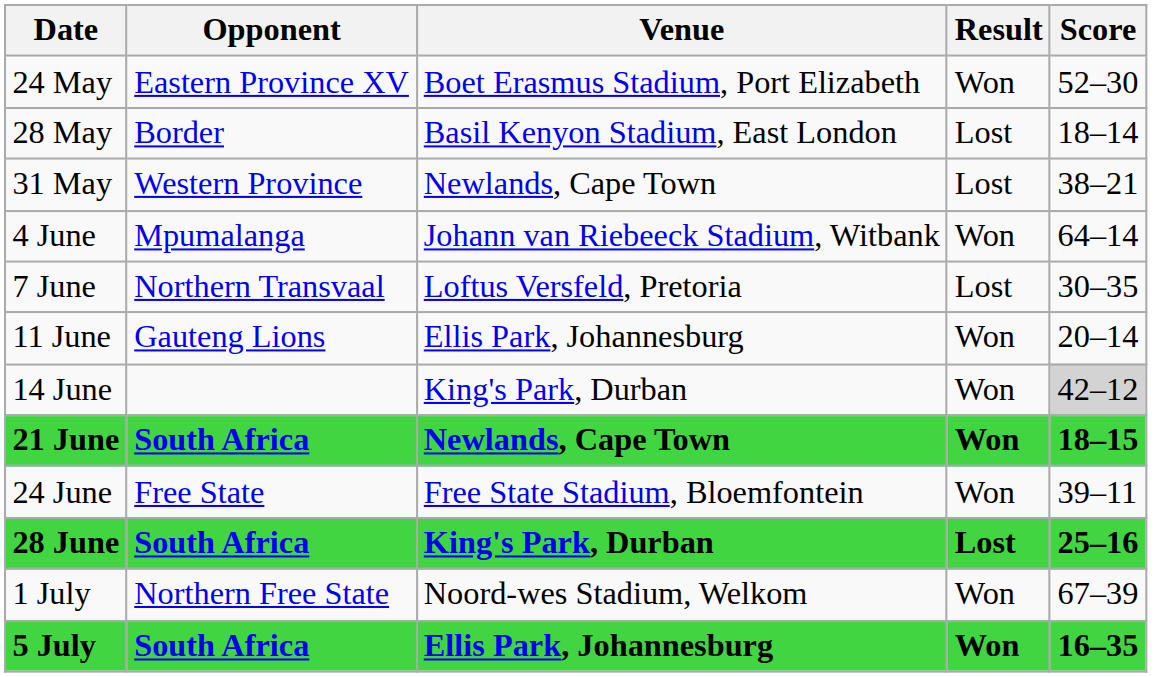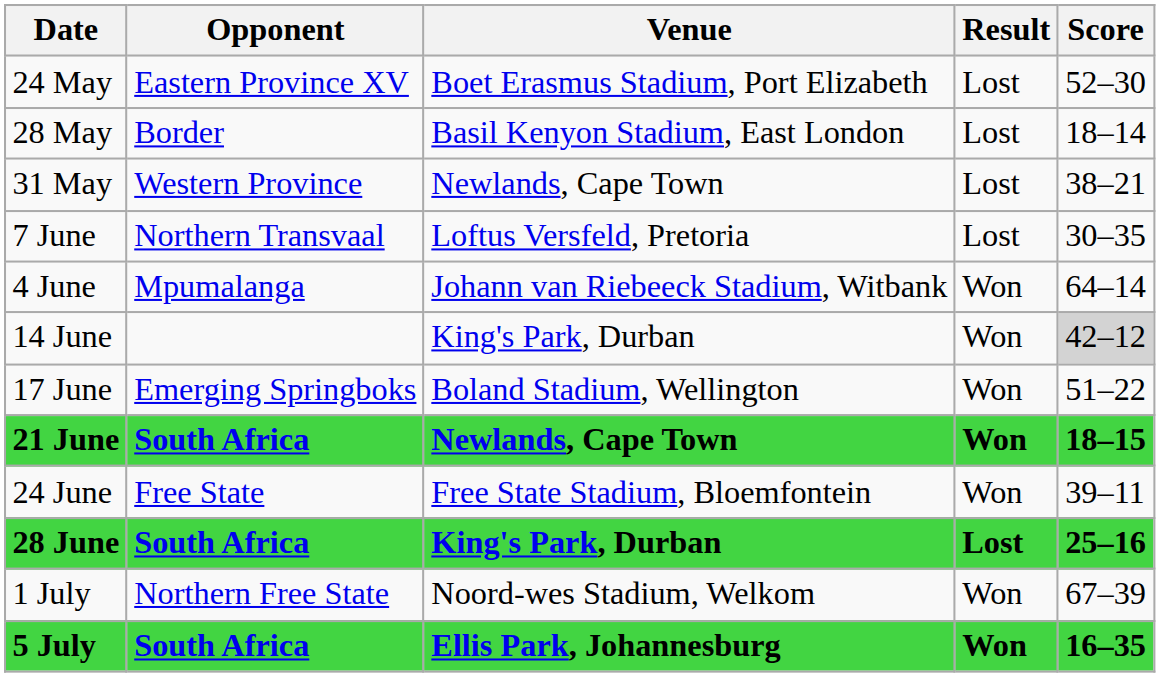 <table class="wikitable">
 <tr>
 <th>Date</th>
 <th>Opponent</th>
 <th>Venue</th>
 <th>Result</th>
 <th>Score</th>
 </tr>
 <tr>
 <td>24 May</td>
 <td><a href='#'>Eastern Province XV</a></td>
 <td><a href='#'>Boet Erasmus Stadium</a>, Port Elizabeth</td>
-<td>Won</td>
+<td>Lost</td>
 <td>52–30</td>
 </tr>
 <tr>
 <td>28 May</td>
 <td><a href='#'>Border</a></td>
 <td><a href='#'>Basil Kenyon Stadium</a>, East London</td>
 <td>Lost</td>
 <td>18–14</td>
 </tr>
 <tr>
 <td>31 May</td>
 <td><a href='#'>Western Province</a></td>
 <td><a href='#'>Newlands</a>, Cape Town</td>
 <td>Lost</td>
 <td>38–21</td>
 </tr>
 <tr>
+<td>7 June</td>
+<td><a href='#'>Northern Transvaal</a></td>
+<td><a href='#'>Loftus Versfeld</a>, Pretoria</td>
+<td>Lost</td>
+<td>30–35</td>
+</tr>
+<tr>
 <td>4 June</td>
 <td><a href='#'>Mpumalanga</a></td>
 <td><a href='#'>Johann van Riebeeck Stadium</a>, Witbank</td>
 <td>Won</td>
 <td>64–14</td>
 </tr>
 <tr>
-<td>7 June</td>
-<td><a href='#'>Northern Transvaal</a></td>
-<td><a href='#'>Loftus Versfeld</a>, Pretoria</td>
-<td>Lost</td>
-<td>30–35</td>
-</tr>
-<tr>
-<td>11 June</td>
-<td><a href='#'>Gauteng Lions</a></td>
-<td><a href='#'>Ellis Park</a>, Johannesburg</td>
-<td>Won</td>
-<td>20–14</td>
-</tr>
-<tr>
 <td>14 June</td>
 <td></td>
 <td><a href='#'>King's Park</a>, Durban</td>
 <td>Won</td>
 <td style="background: lightgrey;">42–12</td>
+</tr>
+<tr>
+<td>17 June</td>
+<td><a href='#'>Emerging Springboks</a></td>
+<td><a href='#'>Boland Stadium</a>, Wellington</td>
+<td>Won</td>
+<td>51–22</td>
 </tr>
 <tr bgcolor="#42D542">
 <td><strong>21 June</strong></td>
 <td><strong><a href='#'>South Africa</a></strong></td>
 <td><strong><a href='#'>Newlands</a>, Cape Town</strong></td>
 <td><strong>Won</strong></td>
 <td><strong>18–15</strong></td>
 </tr>
 <tr>
 <td>24 June</td>
 <td><a href='#'>Free State</a></td>
 <td><a href='#'>Free State Stadium</a>, Bloemfontein</td>
 <td>Won</td>
 <td>39–11</td>
 </tr>
 <tr bgcolor="#42D542">
 <td><strong>28 June</strong></td>
 <td><strong><a href='#'>South Africa</a></strong></td>
 <td><strong><a href='#'>King's Park</a>, Durban</strong></td>
 <td><strong>Lost</strong></td>
 <td><strong>25–16</strong></td>
 </tr>
 <tr>
 <td>1 July</td>
 <td><a href='#'>Northern Free State</a></td>
 <td>Noord-wes Stadium, Welkom</td>
 <td>Won</td>
 <td>67–39</td>
 </tr>
 <tr bgcolor="#42D542">
 <td><strong>5 July</strong></td>
 <td><strong><a href='#'>South Africa</a></strong></td>
 <td><strong><a href='#'>Ellis Park</a>, Johannesburg</strong></td>
 <td><strong>Won</strong></td>
 <td><strong>16–35</strong></td>
 </tr>
 </table>
